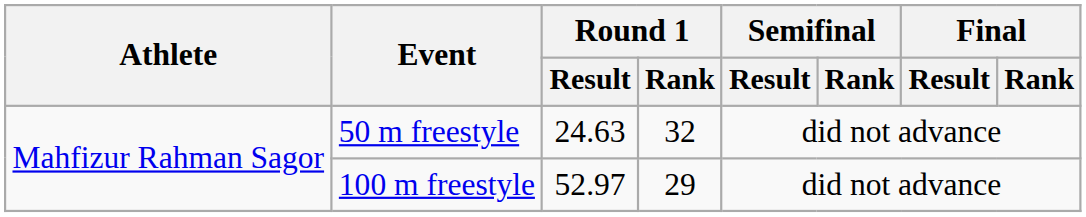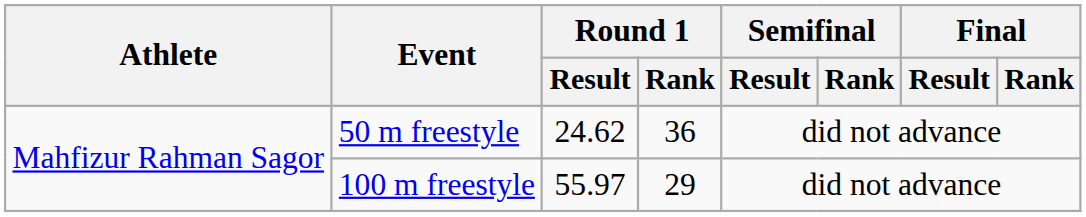 <table class=wikitable style="font-size:90%">
 <tr>
 <th rowspan="2">Athlete</th>
 <th rowspan="2">Event</th>
 <th colspan="2">Round 1</th>
 <th colspan="2">Semifinal</th>
 <th colspan="2">Final</th>
 </tr>
 <tr style="font-size:95%">
 <th>Result</th>
 <th>Rank</th>
 <th>Result</th>
 <th>Rank</th>
 <th>Result</th>
 <th>Rank</th>
 </tr>
 <tr align=center>
 <td align=left rowspan="2"><a href='#'>Mahfizur Rahman Sagor</a></td>
 <td align=left><a href='#'>50 m freestyle</a></td>
-<td>24.63</td>
-<td>32</td>
+<td>24.62</td>
+<td>36</td>
 <td colspan=4>did not advance</td>
 </tr>
 <tr align=center>
 <td align=left><a href='#'>100 m freestyle</a></td>
-<td>52.97</td>
+<td>55.97</td>
 <td>29</td>
 <td colspan=4>did not advance</td>
 </tr>
 </table>
